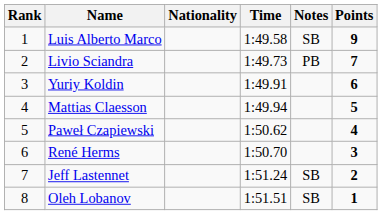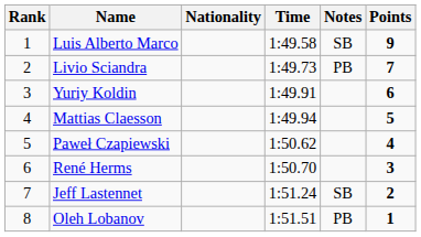 <table class="wikitable sortable" style="text-align:center">
 <tr>
 <th>Rank</th>
 <th>Name</th>
 <th>Nationality</th>
 <th>Time</th>
 <th>Notes</th>
 <th>Points</th>
 </tr>
 <tr>
 <td>1</td>
 <td align=left><a href='#'>Luis Alberto Marco</a></td>
 <td align=left></td>
 <td>1:49.58</td>
 <td>SB</td>
 <td><strong>9</strong></td>
 </tr>
 <tr>
 <td>2</td>
 <td align=left><a href='#'>Livio Sciandra</a></td>
 <td align=left></td>
 <td>1:49.73</td>
 <td>PB</td>
 <td><strong>7</strong></td>
 </tr>
 <tr>
 <td>3</td>
 <td align=left><a href='#'>Yuriy Koldin</a></td>
 <td align=left></td>
 <td>1:49.91</td>
 <td></td>
 <td><strong>6</strong></td>
 </tr>
 <tr>
 <td>4</td>
 <td align=left><a href='#'>Mattias Claesson</a></td>
 <td align=left></td>
 <td>1:49.94</td>
 <td></td>
 <td><strong>5</strong></td>
 </tr>
 <tr>
 <td>5</td>
 <td align=left><a href='#'>Paweł Czapiewski</a></td>
 <td align=left></td>
 <td>1:50.62</td>
 <td></td>
 <td><strong>4</strong></td>
 </tr>
 <tr>
 <td>6</td>
 <td align=left><a href='#'>René Herms</a></td>
 <td align=left></td>
 <td>1:50.70</td>
 <td></td>
 <td><strong>3</strong></td>
 </tr>
 <tr>
 <td>7</td>
 <td align=left><a href='#'>Jeff Lastennet</a></td>
 <td align=left></td>
 <td>1:51.24</td>
 <td>SB</td>
 <td><strong>2</strong></td>
 </tr>
 <tr>
 <td>8</td>
 <td align=left><a href='#'>Oleh Lobanov</a></td>
 <td align=left></td>
 <td>1:51.51</td>
-<td>SB</td>
+<td>PB</td>
 <td><strong>1</strong></td>
 </tr>
 </table>
